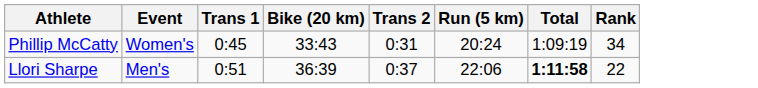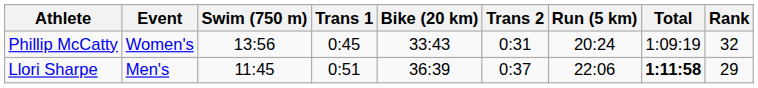 <table class="wikitable" border="1" style="font-size:90%">
 <tr>
 <th>Athlete</th>
 <th>Event</th>
+<th>Swim (750 m)</th>
 <th>Trans 1</th>
 <th>Bike (20 km)</th>
 <th>Trans 2</th>
 <th>Run (5 km)</th>
 <th>Total</th>
 <th>Rank</th>
 </tr>
 <tr align=center>
 <td align=left><a href='#'>Phillip McCatty</a></td>
 <td align=left><a href='#'>Women's</a></td>
+<td>13:56</td>
 <td>0:45</td>
 <td>33:43</td>
 <td>0:31</td>
 <td>20:24</td>
 <td>1:09:19</td>
-<td>34</td>
+<td>32</td>
 </tr>
 <tr align=center>
 <td align=left><a href='#'>Llori Sharpe</a></td>
 <td align=left><a href='#'>Men's</a></td>
+<td>11:45</td>
 <td>0:51</td>
 <td>36:39</td>
 <td>0:37</td>
 <td>22:06</td>
 <td><strong>1:11:58</strong></td>
-<td>22</td>
+<td>29</td>
 </tr>
 </table>
